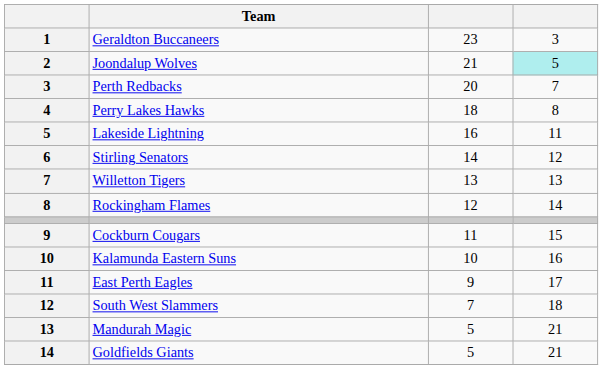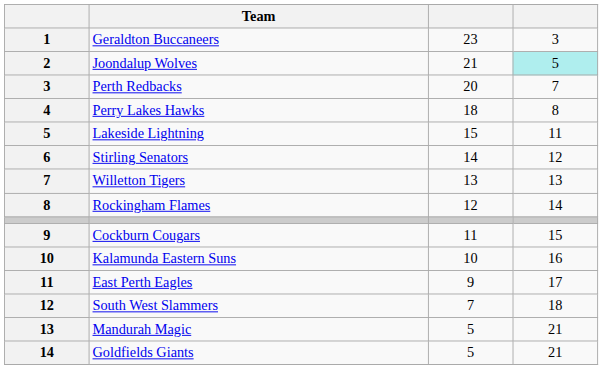 <table class="wikitable" width="50%" style="font-size:95%; text-align:center">
 <tr>
 <th width="5%" rowspan=2></th>
 </tr>
 <tr>
 <th width="20%">Team</th>
 <th width="5%"></th>
 <th width="5%"></th>
 </tr>
 <tr>
 <th>1</th>
 <td align=left><a href='#'>Geraldton Buccaneers</a></td>
 <td>23</td>
 <td>3</td>
 </tr>
 <tr>
 <th>2</th>
 <td align=left><a href='#'>Joondalup Wolves</a></td>
 <td>21</td>
 <td style="background: paleturquoise;">5</td>
 </tr>
 <tr>
 <th>3</th>
 <td align=left><a href='#'>Perth Redbacks</a></td>
 <td>20</td>
 <td>7</td>
 </tr>
 <tr>
 <th>4</th>
 <td align=left><a href='#'>Perry Lakes Hawks</a></td>
 <td>18</td>
 <td>8</td>
 </tr>
 <tr>
 <th>5</th>
 <td align=left><a href='#'>Lakeside Lightning</a></td>
-<td>16</td>
+<td>15</td>
 <td>11</td>
 </tr>
 <tr>
 <th>6</th>
 <td align=left><a href='#'>Stirling Senators</a></td>
 <td>14</td>
 <td>12</td>
 </tr>
 <tr>
 <th>7</th>
 <td align=left><a href='#'>Willetton Tigers</a></td>
 <td>13</td>
 <td>13</td>
 </tr>
 <tr>
 <th>8</th>
 <td align=left><a href='#'>Rockingham Flames</a></td>
 <td>12</td>
 <td>14</td>
 </tr>
 <tr bgcolor="#cccccc">
 <td></td>
 <td></td>
 <td></td>
 <td></td>
 </tr>
 <tr>
 <th>9</th>
 <td align=left><a href='#'>Cockburn Cougars</a></td>
 <td>11</td>
 <td>15</td>
 </tr>
 <tr>
 <th>10</th>
 <td align=left><a href='#'>Kalamunda Eastern Suns</a></td>
 <td>10</td>
 <td>16</td>
 </tr>
 <tr>
 <th>11</th>
 <td align=left><a href='#'>East Perth Eagles</a></td>
 <td>9</td>
 <td>17</td>
 </tr>
 <tr>
 <th>12</th>
 <td align=left><a href='#'>South West Slammers</a></td>
 <td>7</td>
 <td>18</td>
 </tr>
 <tr>
 <th>13</th>
 <td align=left><a href='#'>Mandurah Magic</a></td>
 <td>5</td>
 <td>21</td>
 </tr>
 <tr>
 <th>14</th>
 <td align=left><a href='#'>Goldfields Giants</a></td>
 <td>5</td>
 <td>21</td>
 </tr>
 <tr>
 </tr>
 </table>
